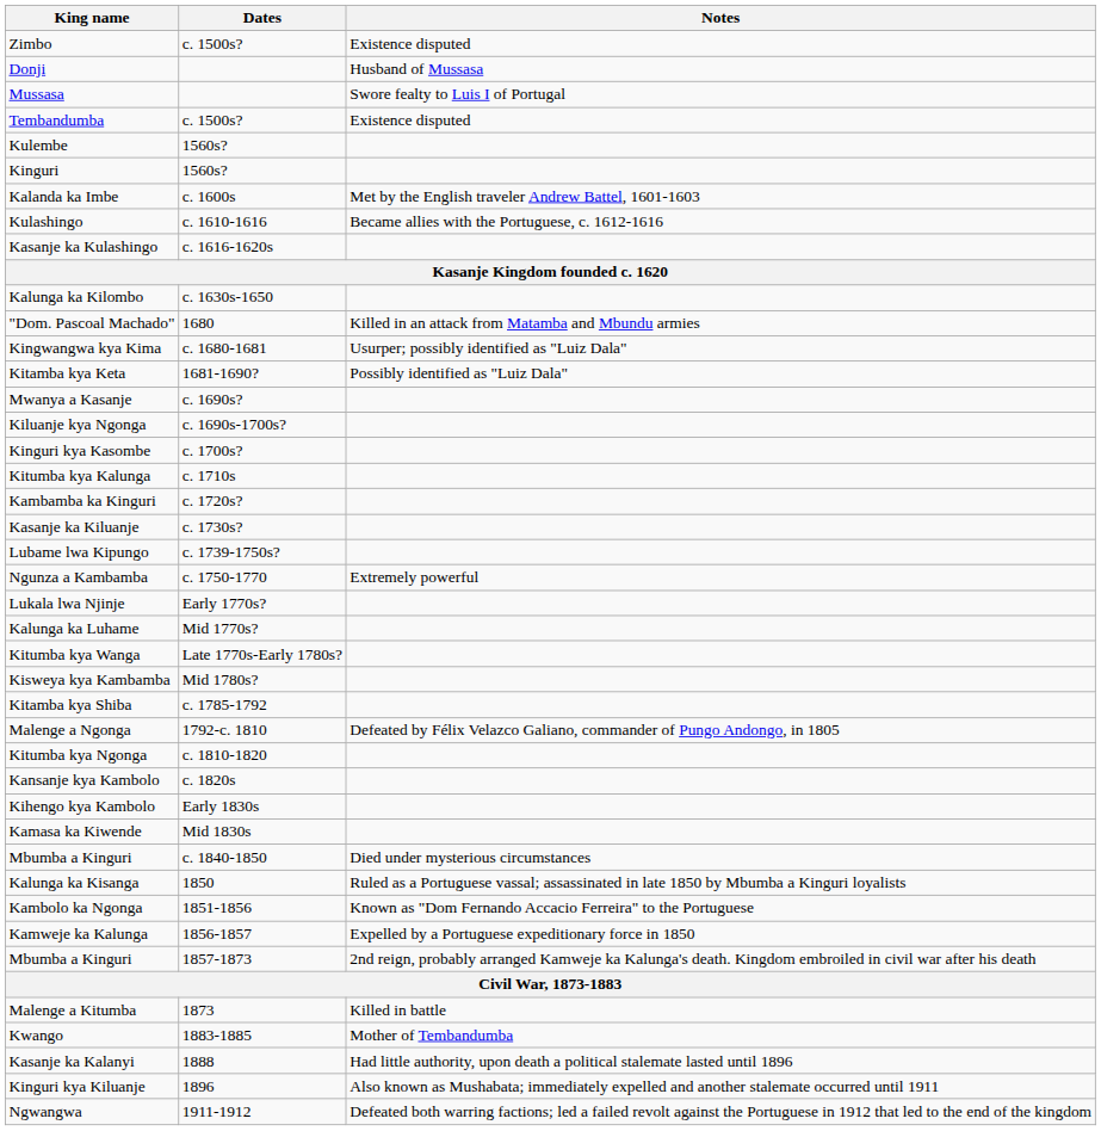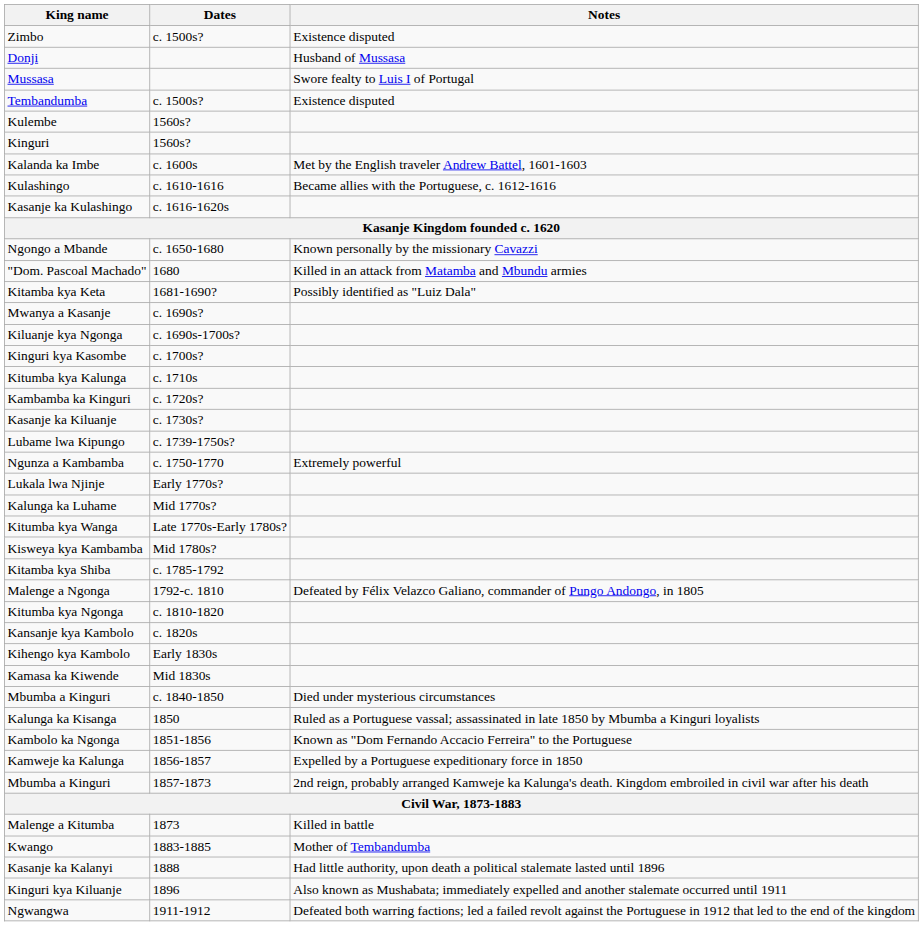 <table class="wikitable">
 <tr>
 <th>King name</th>
 <th>Dates</th>
 <th>Notes</th>
 </tr>
 <tr>
 <td>Zimbo</td>
 <td>c. 1500s?</td>
 <td>Existence disputed</td>
 </tr>
 <tr>
 <td><a href='#'>Donji</a></td>
 <td></td>
 <td>Husband of <a href='#'>Mussasa</a></td>
 </tr>
 <tr>
 <td><a href='#'>Mussasa</a></td>
 <td></td>
 <td>Swore fealty to <a href='#'>Luis I</a> of Portugal</td>
 </tr>
 <tr>
 <td><a href='#'>Tembandumba</a></td>
 <td>c. 1500s?</td>
 <td>Existence disputed</td>
 </tr>
 <tr>
 <td>Kulembe</td>
 <td>1560s?</td>
 <td></td>
 </tr>
 <tr>
 <td>Kinguri</td>
 <td>1560s?</td>
 <td></td>
 </tr>
 <tr>
 <td>Kalanda ka Imbe</td>
 <td>c. 1600s</td>
 <td>Met by the English traveler <a href='#'>Andrew Battel</a>, 1601-1603</td>
 </tr>
 <tr>
 <td>Kulashingo</td>
 <td>c. 1610-1616</td>
 <td>Became allies with the Portuguese, c. 1612-1616</td>
 </tr>
 <tr>
 <td>Kasanje ka Kulashingo</td>
 <td>c. 1616-1620s</td>
 <td></td>
 </tr>
 <tr>
 <th colspan="3" style="text-align: center;"><strong>Kasanje Kingdom founded c. 1620</strong></th>
 </tr>
 <tr>
-<td>Kalunga ka Kilombo</td>
-<td>c. 1630s-1650</td>
-<td></td>
+<td>Ngongo a Mbande</td>
+<td>c. 1650-1680</td>
+<td>Known personally by the missionary <a href='#'>Cavazzi</a></td>
 </tr>
 <tr>
 <td>"Dom. Pascoal Machado"</td>
 <td>1680</td>
 <td>Killed in an attack from <a href='#'>Matamba</a> and <a href='#'>Mbundu</a> armies</td>
-</tr>
-<tr>
-<td>Kingwangwa kya Kima</td>
-<td>c. 1680-1681</td>
-<td>Usurper; possibly identified as "Luiz Dala"</td>
 </tr>
 <tr>
 <td>Kitamba kya Keta</td>
 <td>1681-1690?</td>
 <td>Possibly identified as "Luiz Dala"</td>
 </tr>
 <tr>
 <td>Mwanya a Kasanje</td>
 <td>c. 1690s?</td>
 <td></td>
 </tr>
 <tr>
 <td>Kiluanje kya Ngonga</td>
 <td>c. 1690s-1700s?</td>
 <td></td>
 </tr>
 <tr>
 <td>Kinguri kya Kasombe</td>
 <td>c. 1700s?</td>
 <td></td>
 </tr>
 <tr>
 <td>Kitumba kya Kalunga</td>
 <td>c. 1710s</td>
 <td></td>
 </tr>
 <tr>
 <td>Kambamba ka Kinguri</td>
 <td>c. 1720s?</td>
 <td></td>
 </tr>
 <tr>
 <td>Kasanje ka Kiluanje</td>
 <td>c. 1730s?</td>
 <td></td>
 </tr>
 <tr>
 <td>Lubame lwa Kipungo</td>
 <td>c. 1739-1750s?</td>
 <td></td>
 </tr>
 <tr>
 <td>Ngunza a Kambamba</td>
 <td>c. 1750-1770</td>
 <td>Extremely powerful</td>
 </tr>
 <tr>
 <td>Lukala lwa Njinje</td>
 <td>Early 1770s?</td>
 <td></td>
 </tr>
 <tr>
 <td>Kalunga ka Luhame</td>
 <td>Mid 1770s?</td>
 <td></td>
 </tr>
 <tr>
 <td>Kitumba kya Wanga</td>
 <td>Late 1770s-Early 1780s?</td>
 <td></td>
 </tr>
 <tr>
 <td>Kisweya kya Kambamba</td>
 <td>Mid 1780s?</td>
 <td></td>
 </tr>
 <tr>
 <td>Kitamba kya Shiba</td>
 <td>c. 1785-1792</td>
 <td></td>
 </tr>
 <tr>
 <td>Malenge a Ngonga</td>
 <td>1792-c. 1810</td>
 <td>Defeated by Félix Velazco Galiano, commander of <a href='#'>Pungo Andongo</a>, in 1805</td>
 </tr>
 <tr>
 <td>Kitumba kya Ngonga</td>
 <td>c. 1810-1820</td>
 <td></td>
 </tr>
 <tr>
 <td>Kansanje kya Kambolo</td>
 <td>c. 1820s</td>
 <td></td>
 </tr>
 <tr>
 <td>Kihengo kya Kambolo</td>
 <td>Early 1830s</td>
 <td></td>
 </tr>
 <tr>
 <td>Kamasa ka Kiwende</td>
 <td>Mid 1830s</td>
 <td></td>
 </tr>
 <tr>
 <td>Mbumba a Kinguri</td>
 <td>c. 1840-1850</td>
 <td>Died under mysterious circumstances</td>
 </tr>
 <tr>
 <td>Kalunga ka Kisanga</td>
 <td>1850</td>
 <td>Ruled as a Portuguese vassal; assassinated in late 1850 by Mbumba a Kinguri loyalists</td>
 </tr>
 <tr>
 <td>Kambolo ka Ngonga</td>
 <td>1851-1856</td>
 <td>Known as "Dom Fernando Accacio Ferreira" to the Portuguese</td>
 </tr>
 <tr>
 <td>Kamweje ka Kalunga</td>
 <td>1856-1857</td>
 <td>Expelled by a Portuguese expeditionary force in 1850</td>
 </tr>
 <tr>
 <td>Mbumba a Kinguri</td>
 <td>1857-1873</td>
 <td>2nd reign, probably arranged Kamweje ka Kalunga's death. Kingdom embroiled in civil war after his death</td>
 </tr>
 <tr>
 <th colspan="3" style="text-align: center;"><strong>Civil War, 1873-1883</strong></th>
 </tr>
 <tr>
 <td>Malenge a Kitumba</td>
 <td>1873</td>
 <td>Killed in battle</td>
 </tr>
 <tr>
 <td>Kwango</td>
 <td>1883-1885</td>
 <td>Mother of <a href='#'>Tembandumba</a></td>
 </tr>
 <tr>
 <td>Kasanje ka Kalanyi</td>
 <td>1888</td>
 <td>Had little authority, upon death a political stalemate lasted until 1896</td>
 </tr>
 <tr>
 <td>Kinguri kya Kiluanje</td>
 <td>1896</td>
 <td>Also known as Mushabata; immediately expelled and another stalemate occurred until 1911</td>
 </tr>
 <tr>
 <td>Ngwangwa</td>
 <td>1911-1912</td>
 <td>Defeated both warring factions; led a failed revolt against the Portuguese in 1912 that led to the end of the kingdom</td>
 </tr>
 </table>
